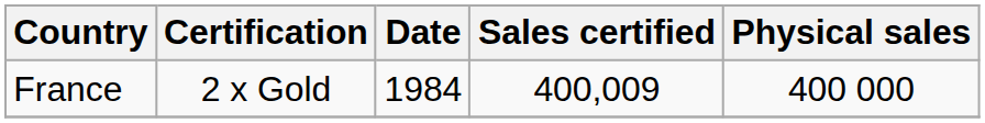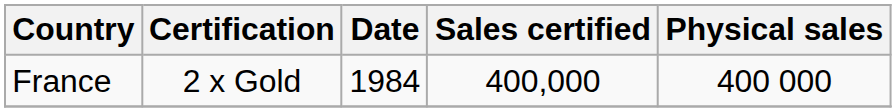 <table class="wikitable sortable">
 <tr>
 <th bgcolor="#ebf5ff">Country</th>
 <th bgcolor="#ebf5ff">Certification</th>
 <th bgcolor="#ebf5ff">Date</th>
 <th bgcolor="#ebf5ff">Sales certified</th>
 <th bgcolor="#ebf5ff">Physical sales</th>
 </tr>
 <tr>
 <td>France</td>
 <td align="center">2 x Gold</td>
 <td align="center">1984</td>
-<td align="center">400,009</td>
+<td align="center">400,000</td>
 <td align="center">400 000</td>
 </tr>
 <tr>
 </tr>
 </table>
